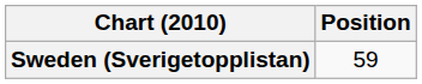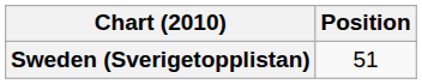 <table class="wikitable plainrowheaders" style="text-align:center">
 <tr>
 <th scope="col">Chart (2010)</th>
 <th scope="col">Position</th>
 </tr>
 <tr>
 <th scope="row">Sweden (Sverigetopplistan)</th>
-<td>59</td>
+<td>51</td>
 </tr>
 </table>
